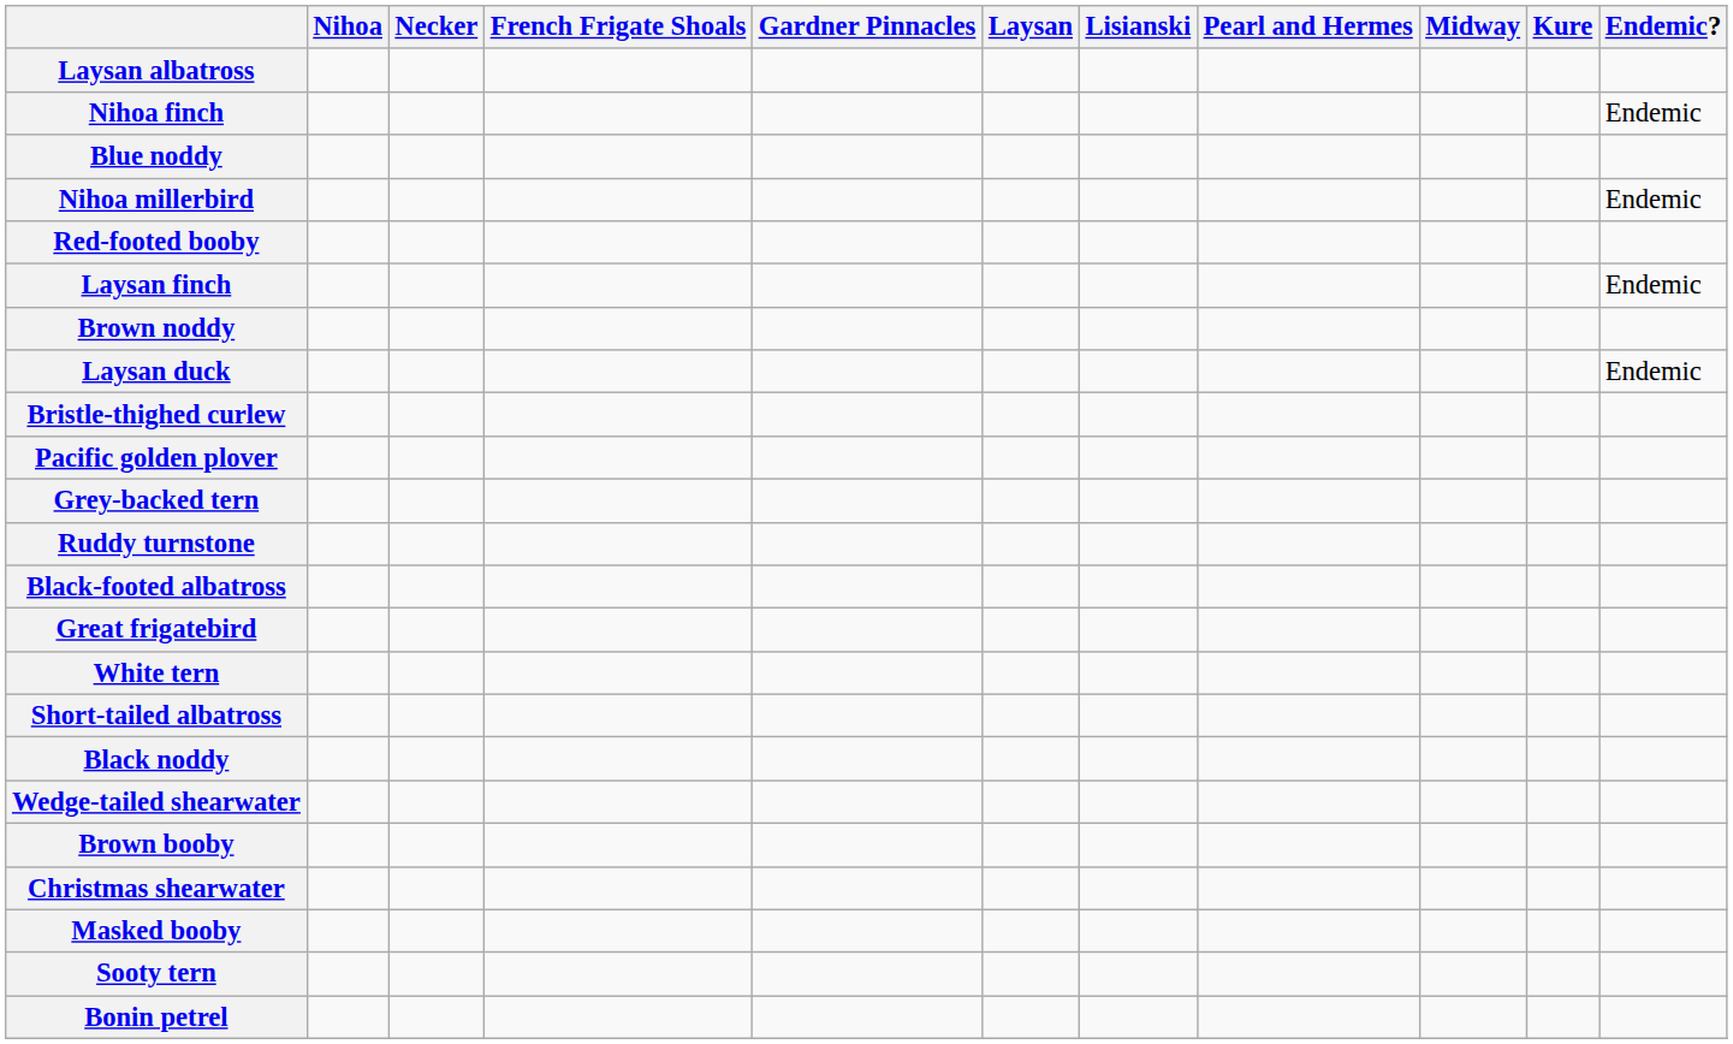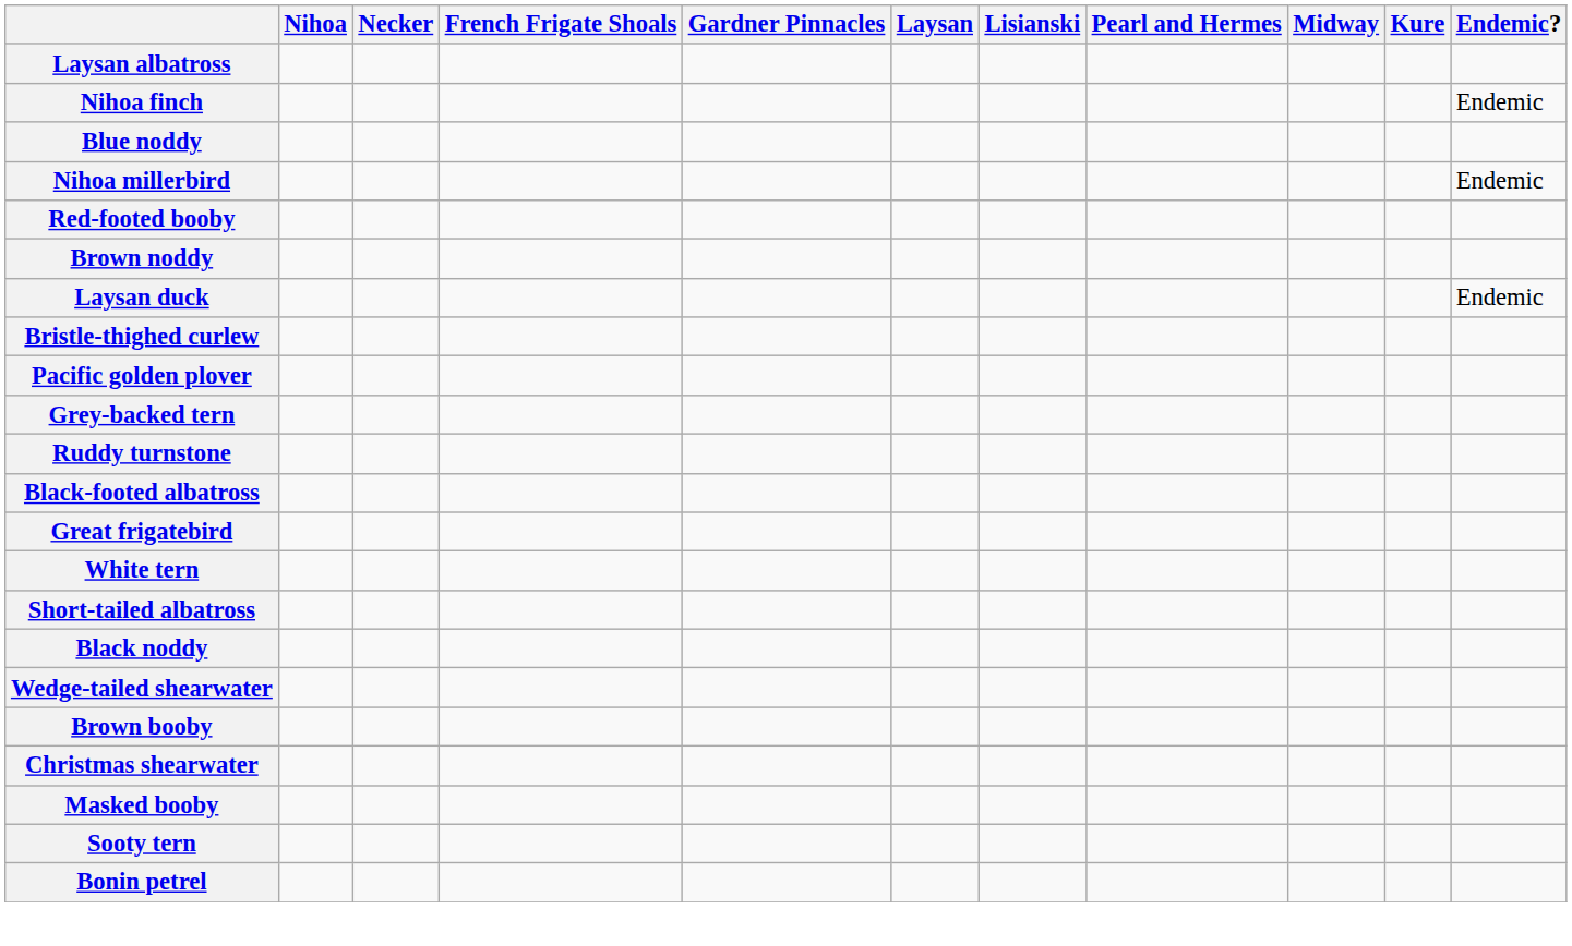 <table class="wikitable sortable">
 <tr>
 <th></th>
 <th><a href='#'>Nihoa</a></th>
 <th><a href='#'>Necker</a></th>
 <th><a href='#'>French Frigate Shoals</a></th>
 <th><a href='#'>Gardner Pinnacles</a></th>
 <th><a href='#'>Laysan</a></th>
 <th><a href='#'>Lisianski</a></th>
 <th><a href='#'>Pearl and Hermes</a></th>
 <th><a href='#'>Midway</a></th>
 <th><a href='#'>Kure</a></th>
 <th><a href='#'>Endemic</a>?</th>
 </tr>
 <tr>
 <th><a href='#'>Laysan albatross</a></th>
 <td></td>
 <td></td>
 <td></td>
 <td></td>
 <td></td>
 <td></td>
 <td></td>
 <td></td>
 <td></td>
 <td></td>
 </tr>
 <tr>
 <th><a href='#'>Nihoa finch</a></th>
 <td></td>
 <td></td>
 <td></td>
 <td></td>
 <td></td>
 <td></td>
 <td></td>
 <td></td>
 <td></td>
 <td>Endemic</td>
 </tr>
 <tr>
 <th><a href='#'>Blue noddy</a></th>
 <td></td>
 <td></td>
 <td></td>
 <td></td>
 <td></td>
 <td></td>
 <td></td>
 <td></td>
 <td></td>
 <td></td>
 </tr>
 <tr>
 <th><a href='#'>Nihoa millerbird</a></th>
 <td></td>
 <td></td>
 <td></td>
 <td></td>
 <td></td>
 <td></td>
 <td></td>
 <td></td>
 <td></td>
 <td>Endemic</td>
 </tr>
 <tr>
 <th><a href='#'>Red-footed booby</a></th>
 <td></td>
 <td></td>
 <td></td>
 <td></td>
 <td></td>
 <td></td>
 <td></td>
 <td></td>
 <td></td>
 <td></td>
-</tr>
-<tr>
-<th><a href='#'>Laysan finch</a></th>
-<td></td>
-<td></td>
-<td></td>
-<td></td>
-<td></td>
-<td></td>
-<td></td>
-<td></td>
-<td></td>
-<td>Endemic</td>
 </tr>
 <tr>
 <th><a href='#'>Brown noddy</a></th>
 <td></td>
 <td></td>
 <td></td>
 <td></td>
 <td></td>
 <td></td>
 <td></td>
 <td></td>
 <td></td>
 <td></td>
 </tr>
 <tr>
 <th><a href='#'>Laysan duck</a></th>
 <td></td>
 <td></td>
 <td></td>
 <td></td>
 <td></td>
 <td></td>
 <td></td>
 <td></td>
 <td></td>
 <td>Endemic</td>
 </tr>
 <tr>
 <th><a href='#'>Bristle-thighed curlew</a></th>
 <td></td>
 <td></td>
 <td></td>
 <td></td>
 <td></td>
 <td></td>
 <td></td>
 <td></td>
 <td></td>
 <td></td>
 </tr>
 <tr>
 <th><a href='#'>Pacific golden plover</a></th>
 <td></td>
 <td></td>
 <td></td>
 <td></td>
 <td></td>
 <td></td>
 <td></td>
 <td></td>
 <td></td>
 <td></td>
 </tr>
 <tr>
 <th><a href='#'>Grey-backed tern</a></th>
 <td></td>
 <td></td>
 <td></td>
 <td></td>
 <td></td>
 <td></td>
 <td></td>
 <td></td>
 <td></td>
 <td></td>
 </tr>
 <tr>
 <th><a href='#'>Ruddy turnstone</a></th>
 <td></td>
 <td></td>
 <td></td>
 <td></td>
 <td></td>
 <td></td>
 <td></td>
 <td></td>
 <td></td>
 <td></td>
 </tr>
 <tr>
 <th><a href='#'>Black-footed albatross</a></th>
 <td></td>
 <td></td>
 <td></td>
 <td></td>
 <td></td>
 <td></td>
 <td></td>
 <td></td>
 <td></td>
 <td></td>
 </tr>
 <tr>
 <th><a href='#'>Great frigatebird</a></th>
 <td></td>
 <td></td>
 <td></td>
 <td></td>
 <td></td>
 <td></td>
 <td></td>
 <td></td>
 <td></td>
 <td></td>
 </tr>
 <tr>
 <th><a href='#'>White tern</a></th>
 <td></td>
 <td></td>
 <td></td>
 <td></td>
 <td></td>
 <td></td>
 <td></td>
 <td></td>
 <td></td>
 <td></td>
 </tr>
 <tr>
 <th><a href='#'>Short-tailed albatross</a></th>
 <td></td>
 <td></td>
 <td></td>
 <td></td>
 <td></td>
 <td></td>
 <td></td>
 <td></td>
 <td></td>
 <td></td>
 </tr>
 <tr>
 <th><a href='#'>Black noddy</a></th>
 <td></td>
 <td></td>
 <td></td>
 <td></td>
 <td></td>
 <td></td>
 <td></td>
 <td></td>
 <td></td>
 <td></td>
 </tr>
 <tr>
 <th><a href='#'>Wedge-tailed shearwater</a></th>
 <td></td>
 <td></td>
 <td></td>
 <td></td>
 <td></td>
 <td></td>
 <td></td>
 <td></td>
 <td></td>
 <td></td>
 </tr>
 <tr>
 <th><a href='#'>Brown booby</a></th>
 <td></td>
 <td></td>
 <td></td>
 <td></td>
 <td></td>
 <td></td>
 <td></td>
 <td></td>
 <td></td>
 <td></td>
 </tr>
 <tr>
 <th><a href='#'>Christmas shearwater</a></th>
 <td></td>
 <td></td>
 <td></td>
 <td></td>
 <td></td>
 <td></td>
 <td></td>
 <td></td>
 <td></td>
 <td></td>
 </tr>
 <tr>
 <th><a href='#'>Masked booby</a></th>
 <td></td>
 <td></td>
 <td></td>
 <td></td>
 <td></td>
 <td></td>
 <td></td>
 <td></td>
 <td></td>
 <td></td>
 </tr>
 <tr>
 <th><a href='#'>Sooty tern</a></th>
 <td></td>
 <td></td>
 <td></td>
 <td></td>
 <td></td>
 <td></td>
 <td></td>
 <td></td>
 <td></td>
 <td></td>
 </tr>
 <tr>
 <th><a href='#'>Bonin petrel</a></th>
 <td></td>
 <td></td>
 <td></td>
 <td></td>
 <td></td>
 <td></td>
 <td></td>
 <td></td>
 <td></td>
 <td></td>
 </tr>
 <tr>
 </tr>
 </table>
